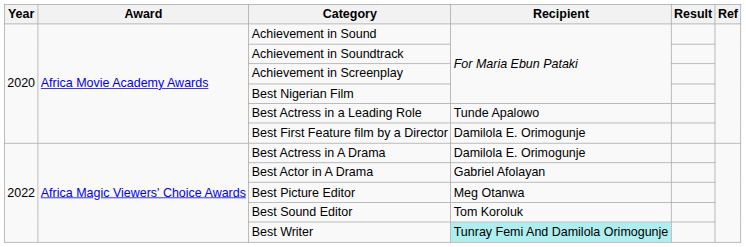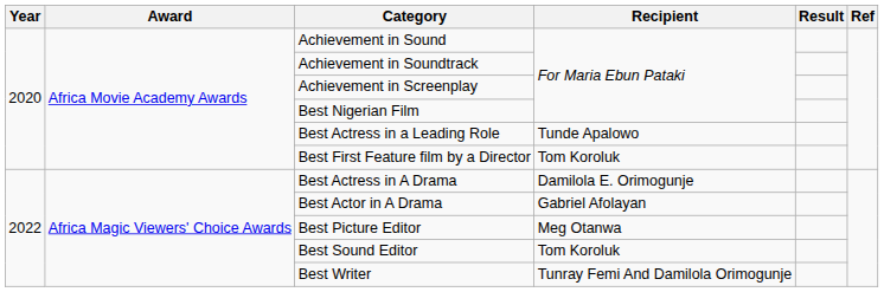 <table class="wikitable">
 <tr>
 <th>Year</th>
 <th>Award</th>
 <th>Category</th>
 <th>Recipient</th>
 <th>Result</th>
 <th>Ref</th>
 </tr>
 <tr>
 <td rowspan="6">2020</td>
 <td rowspan="6"><a href='#'>Africa Movie Academy Awards</a></td>
 <td>Achievement in Sound</td>
 <td rowspan="4"><em>For Maria Ebun Pataki</em></td>
 <td></td>
 <td rowspan="6"></td>
 </tr>
 <tr>
 <td>Achievement in Soundtrack</td>
 <td></td>
 </tr>
 <tr>
 <td>Achievement in Screenplay</td>
 <td></td>
 </tr>
 <tr>
 <td>Best Nigerian Film</td>
 <td></td>
 </tr>
 <tr>
 <td>Best Actress in a Leading Role</td>
 <td>Tunde Apalowo</td>
 <td></td>
 </tr>
 <tr>
 <td>Best First Feature film by a Director</td>
-<td>Damilola E. Orimogunje</td>
+<td>Tom Koroluk</td>
 <td></td>
 </tr>
 <tr>
 <td rowspan="5">2022</td>
 <td rowspan="5"><a href='#'>Africa Magic Viewers' Choice Awards</a></td>
 <td>Best Actress in A Drama</td>
 <td>Damilola E. Orimogunje</td>
 <td></td>
 <td rowspan="5"></td>
 </tr>
 <tr>
 <td>Best Actor in A Drama</td>
 <td>Gabriel Afolayan</td>
 <td></td>
 </tr>
 <tr>
 <td>Best Picture Editor</td>
 <td>Meg Otanwa</td>
 <td></td>
 </tr>
 <tr>
 <td>Best Sound Editor</td>
 <td>Tom Koroluk</td>
 <td></td>
 </tr>
 <tr>
 <td>Best Writer</td>
-<td style="background: paleturquoise;">Tunray Femi And Damilola Orimogunje</td>
+<td>Tunray Femi And Damilola Orimogunje</td>
 <td></td>
 </tr>
 </table>
